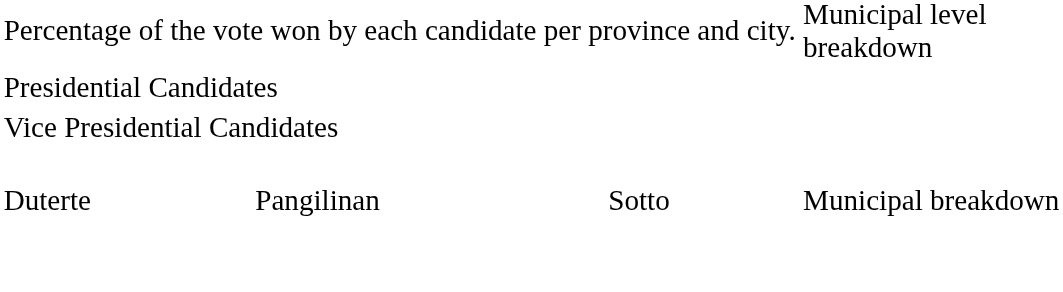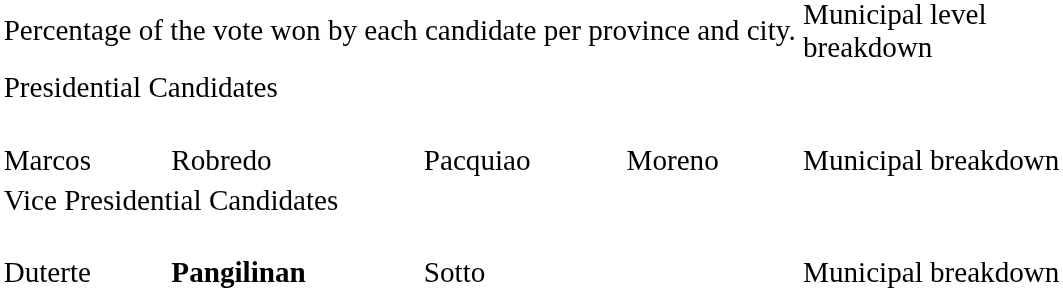 <table align="center">
 <tr>
 <td colspan="4">Percentage of the vote won by each candidate per province and city.</td>
 <td width="150px">Municipal level breakdown</td>
 </tr>
 <tr>
 <td colspan="5">Presidential Candidates</td>
 </tr>
 <tr>
+<td><br>Marcos</td>
+<td><br>Robredo</td>
+<td><br>Pacquiao</td>
+<td><br>Moreno</td>
+<td><br>Municipal breakdown</td>
+</tr>
+<tr>
 <td colspan="5">Vice Presidential Candidates</td>
 </tr>
 <tr>
 <td><br>Duterte</td>
-<td><br>Pangilinan</td>
+<td><strong><br>Pangilinan</strong></td>
 <td><br>Sotto</td>
 <td></td>
 <td><br>Municipal breakdown</td>
 </tr>
 </table>
